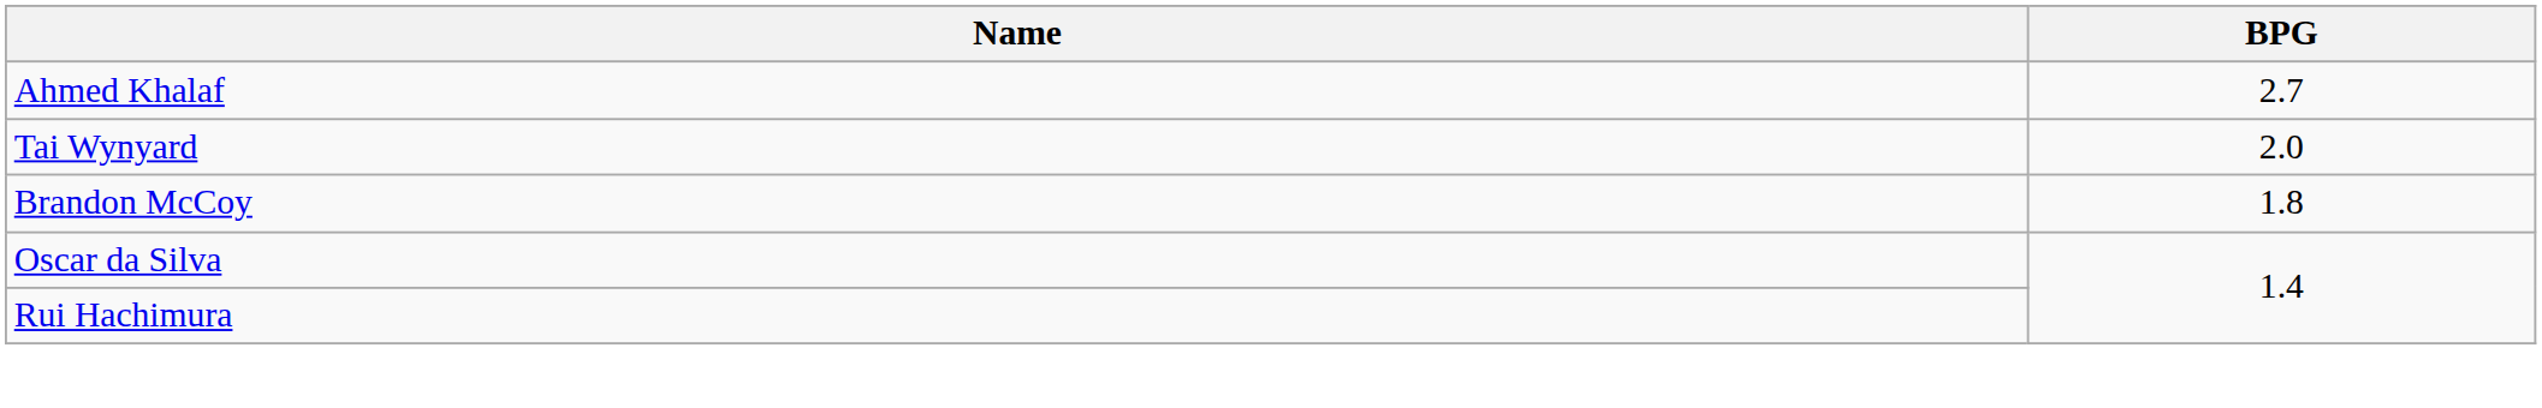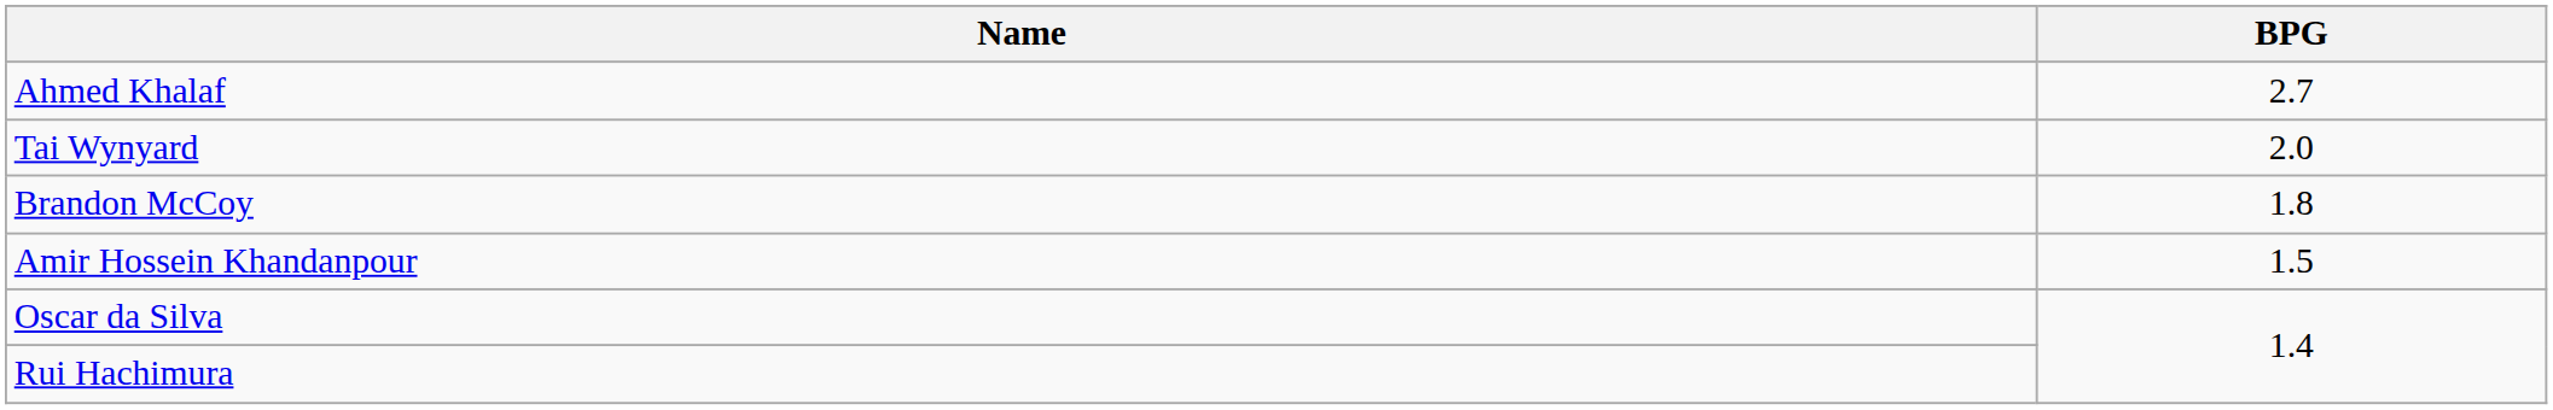 <table class=wikitable width="90%">
 <tr>
 <th width="80%">Name</th>
 <th width="20%">BPG</th>
 </tr>
 <tr>
 <td> <a href='#'>Ahmed Khalaf</a></td>
 <td align=center>2.7</td>
 </tr>
 <tr>
 <td> <a href='#'>Tai Wynyard</a></td>
 <td align=center>2.0</td>
 </tr>
 <tr>
 <td> <a href='#'>Brandon McCoy</a></td>
 <td align=center>1.8</td>
 </tr>
 <tr>
+<td> <a href='#'>Amir Hossein Khandanpour</a></td>
+<td align=center>1.5</td>
+</tr>
+<tr>
 <td> <a href='#'>Oscar da Silva</a></td>
 <td align=center  rowspan=2>1.4</td>
 </tr>
 <tr>
 <td> <a href='#'>Rui Hachimura</a></td>
 </tr>
 </table>
